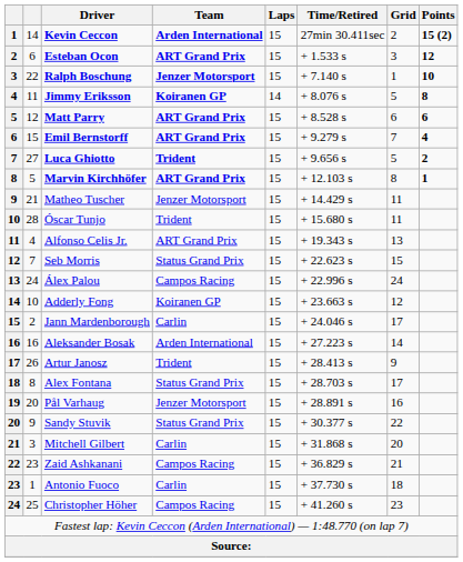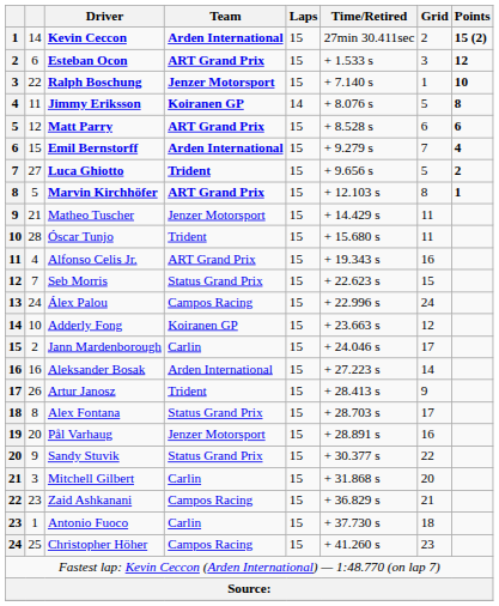 <table class="wikitable" style="font-size:85%">
 <tr>
 <th></th>
 <th></th>
 <th>Driver</th>
 <th>Team</th>
 <th>Laps</th>
 <th>Time/Retired</th>
 <th>Grid</th>
 <th>Points</th>
 </tr>
 <tr>
 <th>1</th>
 <td align="center">14</td>
 <td> <strong><a href='#'>Kevin Ceccon</a></strong></td>
 <td><strong><a href='#'>Arden International</a></strong></td>
 <td>15</td>
 <td>27min 30.411sec</td>
 <td>2</td>
 <td><strong>15 (2)</strong></td>
 </tr>
 <tr>
 <th>2</th>
 <td align="center">6</td>
 <td> <strong><a href='#'>Esteban Ocon</a></strong></td>
 <td><strong><a href='#'>ART Grand Prix</a></strong></td>
 <td>15</td>
 <td>+ 1.533 s</td>
 <td>3</td>
 <td><strong>12</strong></td>
 </tr>
 <tr>
 <th>3</th>
 <td align="center">22</td>
 <td> <strong><a href='#'>Ralph Boschung</a></strong></td>
 <td><strong><a href='#'>Jenzer Motorsport</a></strong></td>
 <td>15</td>
 <td>+ 7.140 s</td>
 <td>1</td>
 <td><strong>10</strong></td>
 </tr>
 <tr>
 <th>4</th>
 <td align="center">11</td>
 <td> <strong><a href='#'>Jimmy Eriksson</a></strong></td>
 <td><strong><a href='#'>Koiranen GP</a></strong></td>
 <td>14</td>
 <td>+ 8.076 s</td>
 <td>5</td>
 <td><strong>8</strong></td>
 </tr>
 <tr>
 <th>5</th>
 <td align="center">12</td>
 <td> <strong><a href='#'>Matt Parry</a></strong></td>
 <td><strong><a href='#'>ART Grand Prix</a></strong></td>
 <td>15</td>
 <td>+ 8.528 s</td>
 <td>6</td>
 <td><strong>6</strong></td>
 </tr>
 <tr>
 <th>6</th>
 <td align="center">15</td>
 <td> <strong><a href='#'>Emil Bernstorff</a></strong></td>
-<td><strong><a href='#'>ART Grand Prix</a></strong></td>
+<td><strong><a href='#'>Arden International</a></strong></td>
 <td>15</td>
 <td>+ 9.279 s</td>
 <td>7</td>
 <td><strong>4</strong></td>
 </tr>
 <tr>
 <th>7</th>
 <td align="center">27</td>
 <td> <strong><a href='#'>Luca Ghiotto</a></strong></td>
 <td><strong><a href='#'>Trident</a></strong></td>
 <td>15</td>
 <td>+ 9.656 s</td>
 <td>5</td>
 <td><strong>2</strong></td>
 </tr>
 <tr>
 <th>8</th>
 <td align="center">5</td>
 <td> <strong><a href='#'>Marvin Kirchhöfer</a></strong></td>
 <td><strong><a href='#'>ART Grand Prix</a></strong></td>
 <td>15</td>
 <td>+ 12.103 s</td>
 <td>8</td>
 <td><strong>1</strong></td>
 </tr>
 <tr>
 <th>9</th>
 <td align="center">21</td>
 <td> <a href='#'>Matheo Tuscher</a></td>
 <td><a href='#'>Jenzer Motorsport</a></td>
 <td>15</td>
 <td>+ 14.429 s</td>
 <td>11</td>
 <td></td>
 </tr>
 <tr>
 <th>10</th>
 <td align="center">28</td>
 <td> <a href='#'>Óscar Tunjo</a></td>
 <td><a href='#'>Trident</a></td>
 <td>15</td>
 <td>+ 15.680 s</td>
 <td>11</td>
 <td></td>
 </tr>
 <tr>
 <th>11</th>
 <td align="center">4</td>
 <td> <a href='#'>Alfonso Celis Jr.</a></td>
 <td><a href='#'>ART Grand Prix</a></td>
 <td>15</td>
 <td>+ 19.343 s</td>
-<td>13</td>
+<td>16</td>
 <td></td>
 </tr>
 <tr>
 <th>12</th>
 <td align="center">7</td>
 <td> <a href='#'>Seb Morris</a></td>
 <td><a href='#'>Status Grand Prix</a></td>
 <td>15</td>
 <td>+ 22.623 s</td>
 <td>15</td>
 <td></td>
 </tr>
 <tr>
 <th>13</th>
 <td align="center">24</td>
 <td> <a href='#'>Álex Palou</a></td>
 <td><a href='#'>Campos Racing</a></td>
 <td>15</td>
 <td>+ 22.996 s</td>
 <td>24</td>
 <td></td>
 </tr>
 <tr>
 <th>14</th>
 <td align="center">10</td>
 <td> <a href='#'>Adderly Fong</a></td>
 <td><a href='#'>Koiranen GP</a></td>
 <td>15</td>
 <td>+ 23.663 s</td>
 <td>12</td>
 <td></td>
 </tr>
 <tr>
 <th>15</th>
 <td align="center">2</td>
 <td> <a href='#'>Jann Mardenborough</a></td>
 <td><a href='#'>Carlin</a></td>
 <td>15</td>
 <td>+ 24.046 s</td>
 <td>17</td>
 <td></td>
 </tr>
 <tr>
 <th>16</th>
 <td align="center">16</td>
 <td> <a href='#'>Aleksander Bosak</a></td>
 <td><a href='#'>Arden International</a></td>
 <td>15</td>
 <td>+ 27.223 s</td>
 <td>14</td>
 <td></td>
 </tr>
 <tr>
 <th>17</th>
 <td align="center">26</td>
 <td> <a href='#'>Artur Janosz</a></td>
 <td><a href='#'>Trident</a></td>
 <td>15</td>
 <td>+ 28.413 s</td>
 <td>9</td>
 <td></td>
 </tr>
 <tr>
 <th>18</th>
 <td align="center">8</td>
 <td> <a href='#'>Alex Fontana</a></td>
 <td><a href='#'>Status Grand Prix</a></td>
 <td>15</td>
 <td>+ 28.703 s</td>
 <td>17</td>
 <td></td>
 </tr>
 <tr>
 <th>19</th>
 <td align="center">20</td>
 <td> <a href='#'>Pål Varhaug</a></td>
 <td><a href='#'>Jenzer Motorsport</a></td>
 <td>15</td>
 <td>+ 28.891 s</td>
 <td>16</td>
 <td></td>
 </tr>
 <tr>
 <th>20</th>
 <td align="center">9</td>
 <td> <a href='#'>Sandy Stuvik</a></td>
 <td><a href='#'>Status Grand Prix</a></td>
 <td>15</td>
 <td>+ 30.377 s</td>
 <td>22</td>
 <td></td>
 </tr>
 <tr>
 <th>21</th>
 <td align="center">3</td>
 <td> <a href='#'>Mitchell Gilbert</a></td>
 <td><a href='#'>Carlin</a></td>
 <td>15</td>
 <td>+ 31.868 s</td>
 <td>20</td>
 <td></td>
 </tr>
 <tr>
 <th>22</th>
 <td align="center">23</td>
 <td> <a href='#'>Zaid Ashkanani</a></td>
 <td><a href='#'>Campos Racing</a></td>
 <td>15</td>
 <td>+ 36.829 s</td>
 <td>21</td>
 <td></td>
 </tr>
 <tr>
 <th>23</th>
 <td align="center">1</td>
 <td> <a href='#'>Antonio Fuoco</a></td>
 <td><a href='#'>Carlin</a></td>
 <td>15</td>
 <td>+ 37.730 s</td>
 <td>18</td>
 <td></td>
 </tr>
 <tr>
 <th>24</th>
 <td align="center">25</td>
 <td> <a href='#'>Christopher Höher</a></td>
 <td><a href='#'>Campos Racing</a></td>
 <td>15</td>
 <td>+ 41.260 s</td>
 <td>23</td>
 <td></td>
 </tr>
 <tr>
 <td colspan="8" align="center"><em>Fastest lap: <a href='#'>Kevin Ceccon</a> (<a href='#'>Arden International</a>) — 1:48.770 (on lap 7)</em></td>
 </tr>
 <tr>
 <th colspan="8">Source:</th>
 </tr>
 <tr>
 </tr>
 </table>
